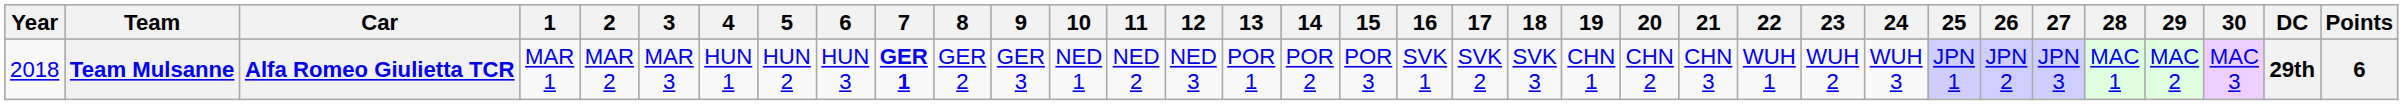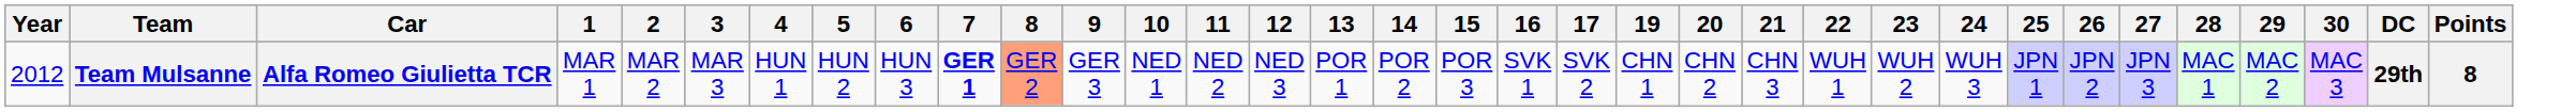 <table class="wikitable" style="text-align:center; font-size:85%">
 <tr>
 <th>Year</th>
 <th>Team</th>
 <th>Car</th>
 <th>1</th>
 <th>2</th>
 <th>3</th>
 <th>4</th>
 <th>5</th>
 <th>6</th>
 <th>7</th>
 <th>8</th>
 <th>9</th>
 <th>10</th>
 <th>11</th>
 <th>12</th>
 <th>13</th>
 <th>14</th>
 <th>15</th>
 <th>16</th>
 <th>17</th>
-<th>18</th>
 <th>19</th>
 <th>20</th>
 <th>21</th>
 <th>22</th>
 <th>23</th>
 <th>24</th>
 <th>25</th>
 <th>26</th>
 <th>27</th>
 <th>28</th>
 <th>29</th>
 <th>30</th>
 <th>DC</th>
 <th>Points</th>
 </tr>
 <tr>
-<td><a href='#'>2018</a></td>
+<td><a href='#'>2012</a></td>
 <th><a href='#'>Team Mulsanne</a></th>
 <th><a href='#'>Alfa Romeo Giulietta TCR</a></th>
 <td><a href='#'>MAR<br>1</a></td>
 <td><a href='#'>MAR<br>2</a></td>
 <td><a href='#'>MAR<br>3</a></td>
 <td><a href='#'>HUN<br>1</a></td>
 <td><a href='#'>HUN<br>2</a></td>
 <td><a href='#'>HUN<br>3</a></td>
 <td><strong><a href='#'>GER<br>1</a></strong></td>
-<td><a href='#'>GER<br>2</a></td>
+<td style="background: lightsalmon;"><a href='#'>GER<br>2</a></td>
 <td><a href='#'>GER<br>3</a></td>
 <td><a href='#'>NED<br>1</a></td>
 <td><a href='#'>NED<br>2</a></td>
 <td><a href='#'>NED<br>3</a></td>
 <td><a href='#'>POR<br>1</a></td>
 <td><a href='#'>POR<br>2</a></td>
 <td><a href='#'>POR<br>3</a></td>
 <td><a href='#'>SVK<br>1</a></td>
 <td><a href='#'>SVK<br>2</a></td>
-<td><a href='#'>SVK<br>3</a></td>
 <td><a href='#'>CHN<br>1</a></td>
 <td><a href='#'>CHN<br>2</a></td>
 <td><a href='#'>CHN<br>3</a></td>
 <td><a href='#'>WUH<br>1</a></td>
 <td><a href='#'>WUH<br>2</a></td>
 <td><a href='#'>WUH<br>3</a></td>
 <td style="background:#CFCFFF;"><a href='#'>JPN<br>1</a><br></td>
 <td style="background:#CFCFFF;"><a href='#'>JPN<br>2</a><br></td>
 <td style="background:#CFCFFF;"><a href='#'>JPN<br>3</a><br></td>
 <td style="background:#DFFFDF;"><a href='#'>MAC<br>1</a><br></td>
 <td style="background:#DFFFDF;"><a href='#'>MAC<br>2</a><br></td>
 <td style="background:#EFCFFF;"><a href='#'>MAC<br>3</a><br></td>
 <th>29th</th>
-<th>6</th>
+<th>8</th>
 </tr>
 </table>
